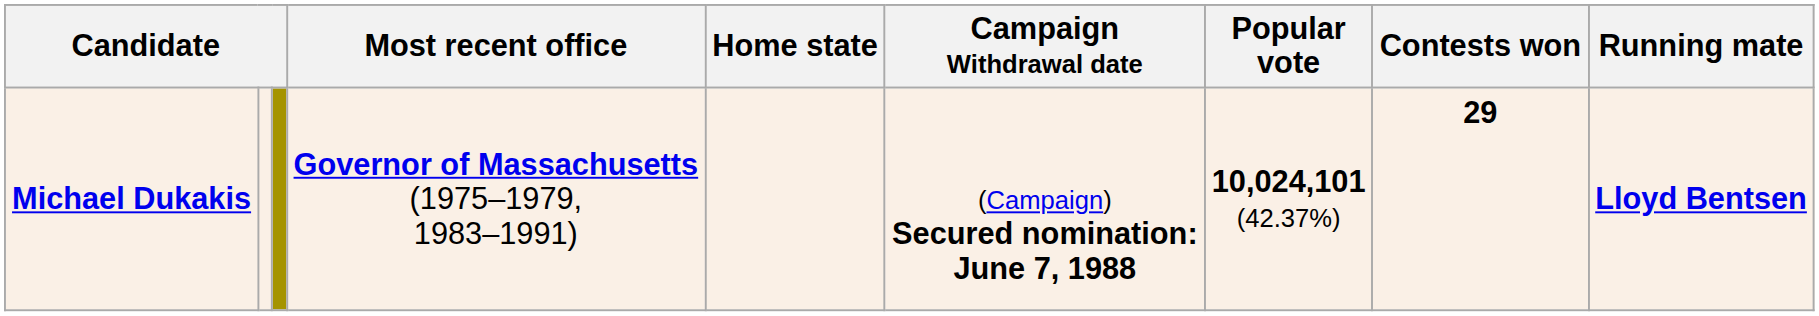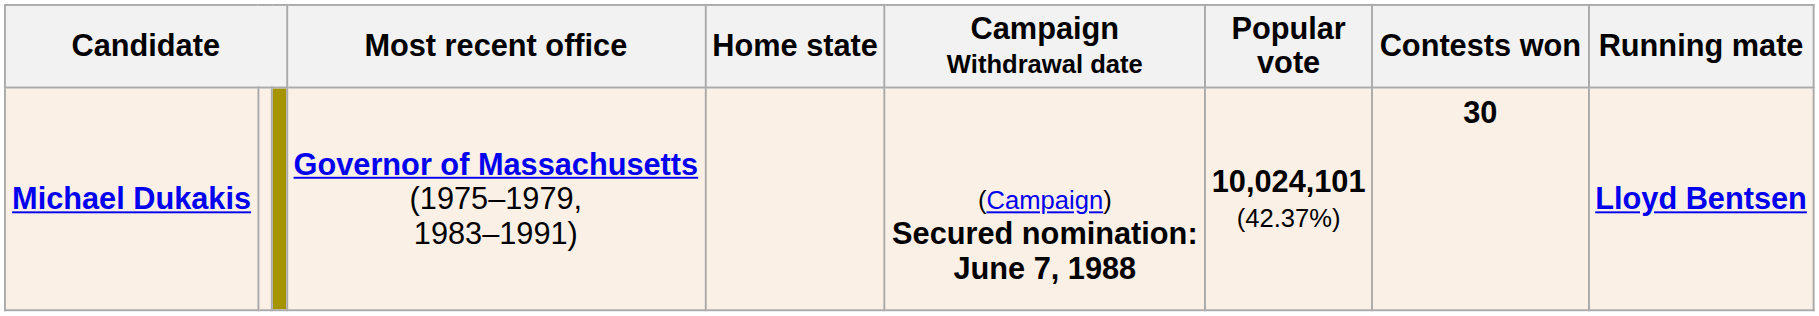 <table class="wikitable sortable" style="text-align:center;">
 <tr>
 <th colspan="3">Candidate</th>
 <th class="unsortable">Most recent office</th>
 <th>Home state</th>
 <th data-sort-type="date">Campaign<br><small>Withdrawal date</small></th>
 <th>Popular<br>vote</th>
 <th>Contests won</th>
 <th>Running mate</th>
 </tr>
 <tr style="background:linen;">
 <th style="background:linen;" scope="row" data-sort-=""><a href='#'>Michael Dukakis</a></th>
 <td></td>
 <td style="background:#a59400;"></td>
 <td><strong><a href='#'>Governor of Massachusetts</a></strong><br>(1975–1979,<br>1983–1991)</td>
 <td></td>
 <td data-sort-value="0"><br><br><small>(<a href='#'>Campaign</a>)</small><br><strong>Secured nomination:<br> June 7, 1988</strong></td>
 <td data-sort-value="10,024,101"><strong>10,024,101</strong><br><small>(42.37%)</small></td>
-<td data-sort-value="30"><strong>29</strong><br><br><br><br><br><br></td>
+<td data-sort-value="30"><strong>30</strong><br><br><br><br><br><br></td>
 <td><strong><a href='#'>Lloyd Bentsen</a></strong></td>
 </tr>
 </table>
